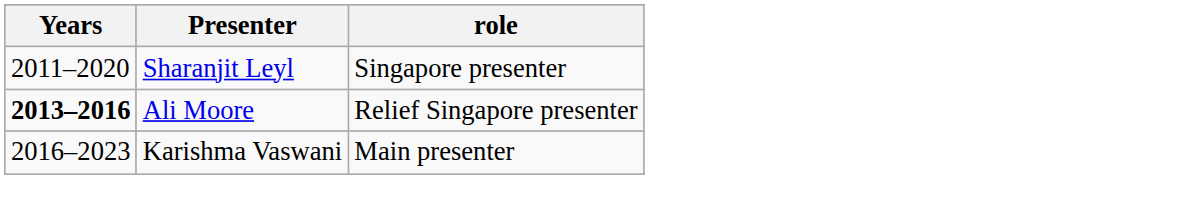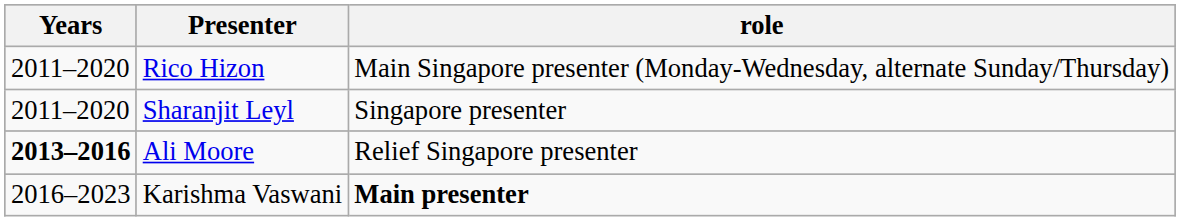 <table class="wikitable">
 <tr style="text-align:center;">
 <th>Years</th>
 <th>Presenter</th>
 <th>role</th>
+</tr>
+<tr>
+<td>2011–2020</td>
+<td><a href='#'>Rico Hizon</a></td>
+<td>Main Singapore presenter (Monday-Wednesday, alternate Sunday/Thursday)</td>
 </tr>
 <tr>
 <td>2011–2020</td>
 <td><a href='#'>Sharanjit Leyl</a></td>
 <td>Singapore presenter</td>
 </tr>
 <tr>
 <td><strong>2013–2016</strong></td>
 <td><a href='#'>Ali Moore</a></td>
 <td>Relief Singapore presenter</td>
 </tr>
 <tr>
 <td>2016–2023</td>
 <td>Karishma Vaswani</td>
-<td>Main presenter</td>
+<td><strong>Main presenter</strong></td>
 </tr>
 </table>
